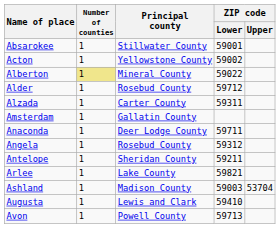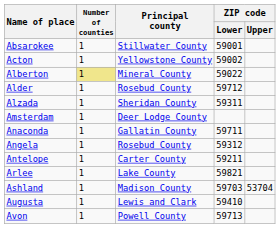 <table class=wikitable>
 <tr>
 <th rowspan=2>Name of place</th>
 <th rowspan=2><small>Number <br>of<br>counties</small></th>
 <th rowspan=2>Principal <br> county</th>
 <th colspan=2>ZIP code</th>
 </tr>
 <tr>
 <th>Lower</th>
 <th>Upper</th>
 </tr>
 <tr>
 <td><a href='#'>Absarokee</a></td>
 <td>1</td>
 <td><a href='#'>Stillwater County</a></td>
 <td>59001</td>
 <td></td>
 </tr>
 <tr>
 <td><a href='#'>Acton</a></td>
 <td>1</td>
 <td><a href='#'>Yellowstone County</a></td>
 <td>59002</td>
 <td></td>
 </tr>
 <tr>
 <td><a href='#'>Alberton</a></td>
 <td style="background: khaki;">1</td>
 <td><a href='#'>Mineral County</a></td>
 <td>59022</td>
 <td></td>
 </tr>
 <tr>
 <td><a href='#'>Alder</a></td>
 <td>1</td>
 <td><a href='#'>Rosebud County</a></td>
 <td>59712</td>
 <td></td>
 </tr>
 <tr>
 <td><a href='#'>Alzada</a></td>
 <td>1</td>
-<td><a href='#'>Carter County</a></td>
+<td><a href='#'>Sheridan County</a></td>
 <td>59311</td>
 <td></td>
 </tr>
 <tr>
 <td><a href='#'>Amsterdam</a></td>
 <td>1</td>
-<td><a href='#'>Gallatin County</a></td>
+<td><a href='#'>Deer Lodge County</a></td>
 <td></td>
 <td></td>
 </tr>
 <tr>
 <td><a href='#'>Anaconda</a></td>
 <td>1</td>
-<td><a href='#'>Deer Lodge County</a></td>
+<td><a href='#'>Gallatin County</a></td>
 <td>59711</td>
 <td></td>
 </tr>
 <tr>
 <td><a href='#'>Angela</a></td>
 <td>1</td>
 <td><a href='#'>Rosebud County</a></td>
 <td>59312</td>
 <td></td>
 </tr>
 <tr>
 <td><a href='#'>Antelope</a></td>
 <td>1</td>
-<td><a href='#'>Sheridan County</a></td>
+<td><a href='#'>Carter County</a></td>
 <td>59211</td>
 <td></td>
 </tr>
 <tr>
 <td><a href='#'>Arlee</a></td>
 <td>1</td>
 <td><a href='#'>Lake County</a></td>
 <td>59821</td>
 <td></td>
 </tr>
 <tr>
 <td><a href='#'>Ashland</a></td>
 <td>1</td>
 <td><a href='#'>Madison County</a></td>
-<td>59003</td>
+<td>59703</td>
 <td>53704</td>
 </tr>
 <tr>
 <td><a href='#'>Augusta</a></td>
 <td>1</td>
 <td><a href='#'>Lewis and Clark</a></td>
 <td>59410</td>
 <td></td>
 </tr>
 <tr>
 <td><a href='#'>Avon</a></td>
 <td>1</td>
 <td><a href='#'>Powell County</a></td>
 <td>59713</td>
 <td></td>
 </tr>
 </table>
